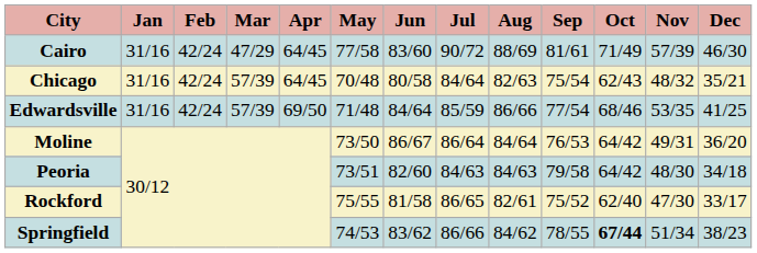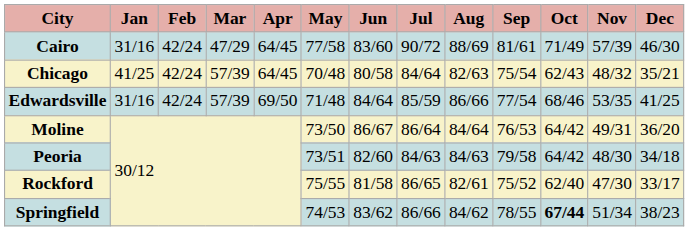 <table class="wikitable sortable sort-under" "text-align: center; font-size: 90%;">
 <tr>
 <th style="background-color:#e5afaa;">City</th>
 <th style="background-color:#e6afaa;" data-sort-type="number">Jan</th>
 <th style="background-color:#e5afaa;" data-sort-type="number">Feb</th>
 <th style="background-color:#e5afaa;" data-sort-type="number">Mar</th>
 <th style="background-color:#e5afaa;" data-sort-type="number">Apr</th>
 <th style="background-color:#e5afaa;" data-sort-type="number">May</th>
 <th style="background-color:#e5afaa;" data-sort-type="number">Jun</th>
 <th style="background-color:#e5afaa;" data-sort-type="number">Jul</th>
 <th style="background-color:#e5afaa;" data-sort-type="number">Aug</th>
 <th style="background-color:#e5afaa;" data-sort-type="number">Sep</th>
 <th style="background-color:#e5afaa;" data-sort-type="number">Oct</th>
 <th style="background-color:#e5afaa;" data-sort-type="number">Nov</th>
 <th style="background-color:#e5afaa;" data-sort-type="number">Dec</th>
 </tr>
 <tr style="background:#c5dfe1;">
 <th style="background:#c5dfe1;">Cairo</th>
 <td>31/16</td>
 <td>42/24</td>
 <td>47/29</td>
 <td>64/45</td>
 <td>77/58</td>
 <td>83/60</td>
 <td>90/72</td>
 <td>88/69</td>
 <td>81/61</td>
 <td>71/49</td>
 <td>57/39</td>
 <td>46/30</td>
 </tr>
 <tr style="background:#f8f3ca;">
 <th style="background:#f8f3ca;">Chicago</th>
-<td>31/16</td>
+<td>41/25</td>
 <td>42/24</td>
 <td>57/39</td>
 <td>64/45</td>
 <td>70/48</td>
 <td>80/58</td>
 <td>84/64</td>
 <td>82/63</td>
 <td>75/54</td>
 <td>62/43</td>
 <td>48/32</td>
 <td>35/21</td>
 </tr>
 <tr style="background:#c5dfe1;">
 <th style="background:#c5dfe1;">Edwardsville</th>
 <td>31/16</td>
 <td>42/24</td>
 <td>57/39</td>
 <td>69/50</td>
 <td>71/48</td>
 <td>84/64</td>
 <td>85/59</td>
 <td>86/66</td>
 <td>77/54</td>
 <td>68/46</td>
 <td>53/35</td>
 <td>41/25</td>
 </tr>
 <tr style="background:#f8f3ca;">
 <th style="background:#f8f3ca;">Moline</th>
 <td colspan="4" rowspan="4">30/12</td>
 <td>73/50</td>
 <td>86/67</td>
 <td>86/64</td>
 <td>84/64</td>
 <td>76/53</td>
 <td>64/42</td>
 <td>49/31</td>
 <td>36/20</td>
 </tr>
 <tr style="background:#c5dfe1;">
 <th style="background:#c5dfe1;">Peoria</th>
 <td>73/51</td>
 <td>82/60</td>
 <td>84/63</td>
 <td>84/63</td>
 <td>79/58</td>
 <td>64/42</td>
 <td>48/30</td>
 <td>34/18</td>
 </tr>
 <tr style="background:#f8f3ca;">
 <th style="background:#f8f3ca;">Rockford</th>
 <td>75/55</td>
 <td>81/58</td>
 <td>86/65</td>
 <td>82/61</td>
 <td>75/52</td>
 <td>62/40</td>
 <td>47/30</td>
 <td>33/17</td>
 </tr>
 <tr style="background:#c5dfe1;">
 <th style="background:#c5dfe1;">Springfield</th>
 <td>74/53</td>
 <td>83/62</td>
 <td>86/66</td>
 <td>84/62</td>
 <td>78/55</td>
 <td><strong>67/44</strong></td>
 <td>51/34</td>
 <td>38/23</td>
 </tr>
 </table>
